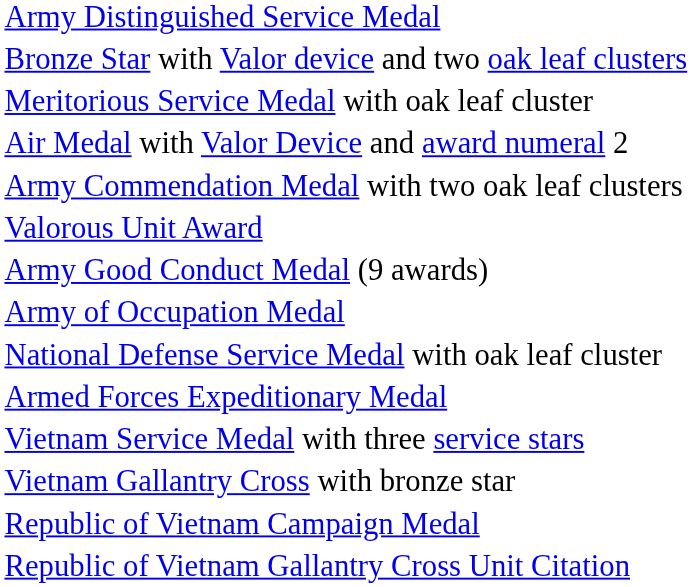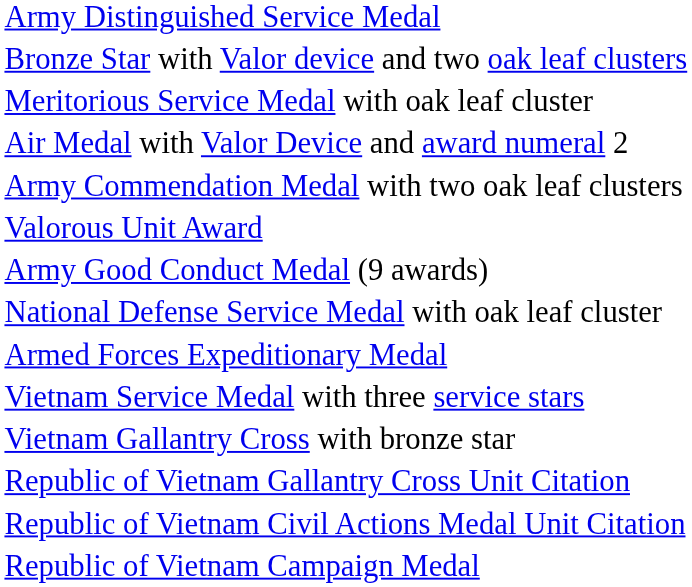 <table>
 <tr>
 <td></td>
 <td><a href='#'>Army Distinguished Service Medal</a></td>
 </tr>
 <tr>
 <td></td>
 <td><a href='#'>Bronze Star</a> with <a href='#'>Valor device</a> and two <a href='#'>oak leaf clusters</a></td>
 </tr>
 <tr>
 <td></td>
 <td><a href='#'>Meritorious Service Medal</a> with oak leaf cluster</td>
 </tr>
 <tr>
 <td><span></span><span></span></td>
 <td><a href='#'>Air Medal</a> with <a href='#'>Valor Device</a> and <a href='#'>award numeral</a> 2</td>
 </tr>
 <tr>
 <td></td>
 <td><a href='#'>Army Commendation Medal</a> with two oak leaf clusters</td>
 </tr>
 <tr>
 <td></td>
 <td><a href='#'>Valorous Unit Award</a></td>
 </tr>
 <tr>
 <td></td>
 <td><a href='#'>Army Good Conduct Medal</a> (9 awards)</td>
 </tr>
 <tr>
 <td></td>
-<td><a href='#'>Army of Occupation Medal</a></td>
-</tr>
-<tr>
-<td></td>
 <td><a href='#'>National Defense Service Medal</a> with oak leaf cluster</td>
 </tr>
 <tr>
 <td></td>
 <td><a href='#'>Armed Forces Expeditionary Medal</a></td>
 </tr>
 <tr>
 <td></td>
 <td><a href='#'>Vietnam Service Medal</a> with three <a href='#'>service stars</a></td>
 </tr>
 <tr>
 <td></td>
 <td><a href='#'>Vietnam Gallantry Cross</a> with bronze star</td>
 </tr>
 <tr>
 <td></td>
-<td><a href='#'>Republic of Vietnam Campaign Medal</a></td>
+<td><a href='#'>Republic of Vietnam Gallantry Cross Unit Citation</a></td>
 </tr>
 <tr>
 <td></td>
-<td><a href='#'>Republic of Vietnam Gallantry Cross Unit Citation</a></td>
+<td><a href='#'>Republic of Vietnam Civil Actions Medal Unit Citation</a></td>
+</tr>
+<tr>
+<td></td>
+<td><a href='#'>Republic of Vietnam Campaign Medal</a></td>
 </tr>
 </table>
